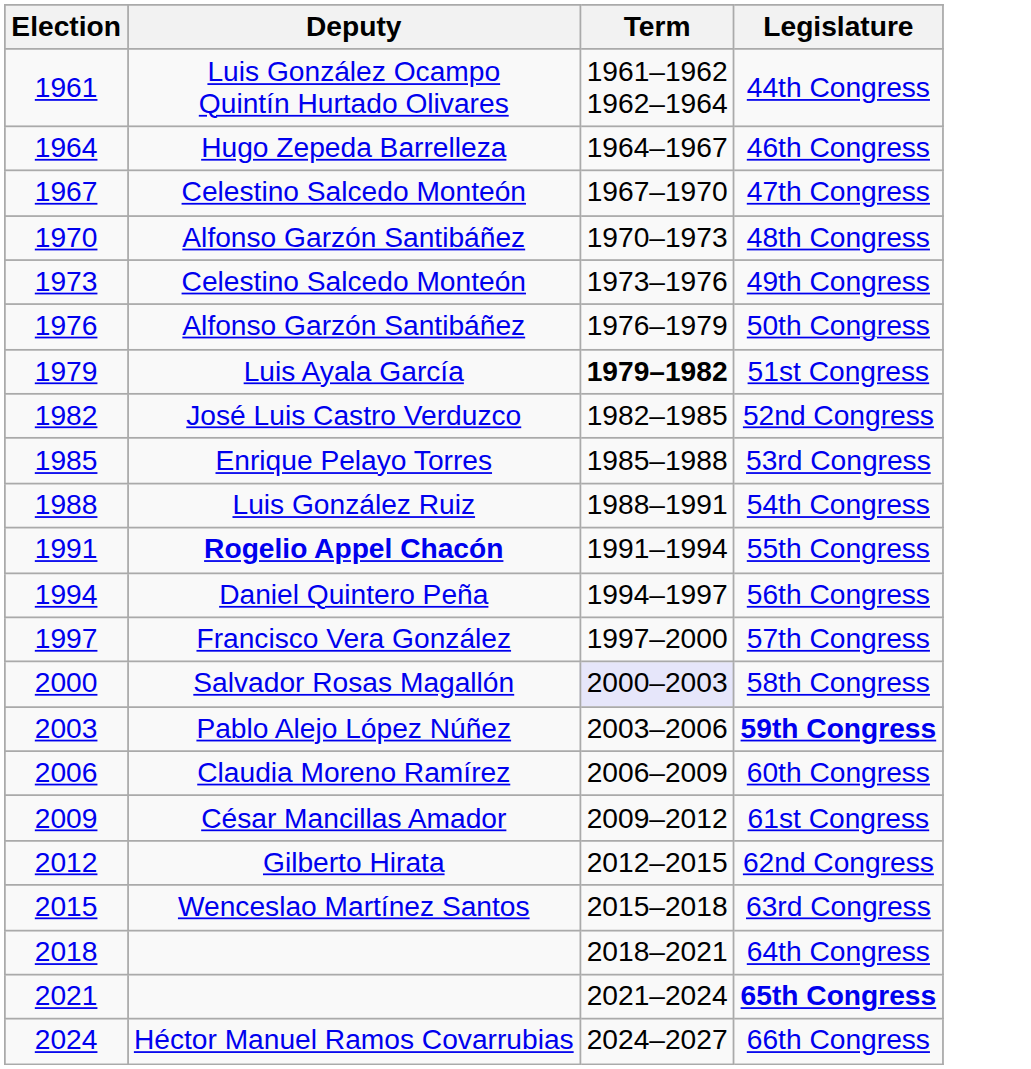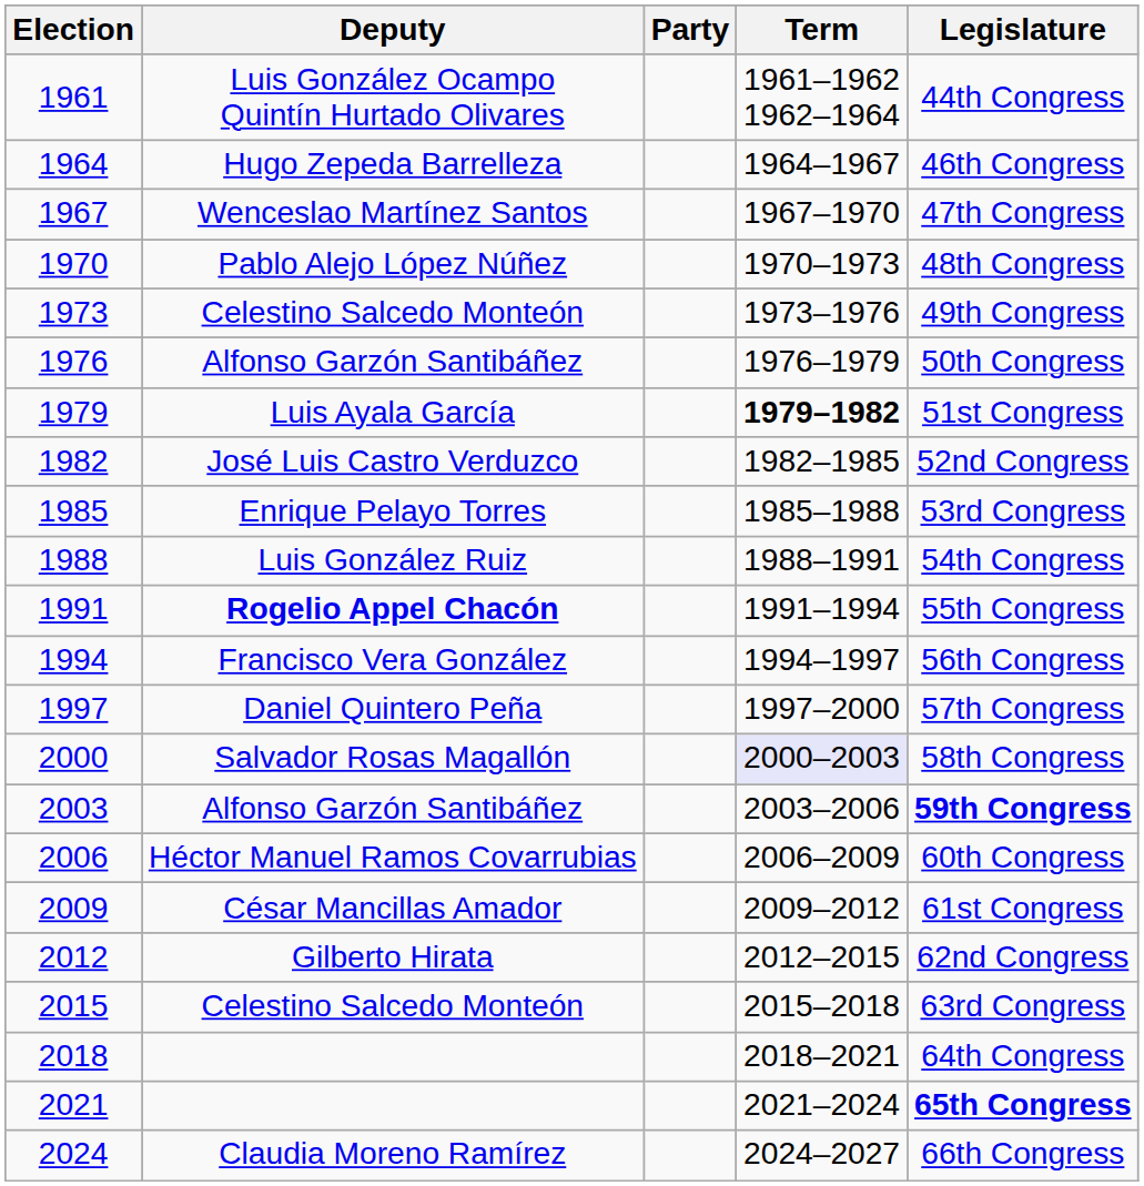 <table class="wikitable sortable" style="text-align: center">
 <tr>
 <th>Election</th>
 <th class="unsortable">Deputy</th>
+<th class="unsortable">Party</th>
 <th class="unsortable">Term</th>
 <th class="unsortable">Legislature</th>
 </tr>
 <tr>
 <td><a href='#'>1961</a></td>
 <td><a href='#'>Luis González Ocampo</a><br><a href='#'>Quintín Hurtado Olivares</a></td>
+<td></td>
 <td>1961–1962<br>1962–1964</td>
 <td><a href='#'>44th Congress</a></td>
 </tr>
 <tr>
 <td><a href='#'>1964</a></td>
 <td><a href='#'>Hugo Zepeda Barrelleza</a></td>
+<td></td>
 <td>1964–1967</td>
 <td><a href='#'>46th Congress</a></td>
 </tr>
 <tr>
 <td><a href='#'>1967</a></td>
-<td><a href='#'>Celestino Salcedo Monteón</a></td>
+<td><a href='#'>Wenceslao Martínez Santos</a></td>
+<td></td>
 <td>1967–1970</td>
 <td><a href='#'>47th Congress</a></td>
 </tr>
 <tr>
 <td><a href='#'>1970</a></td>
-<td><a href='#'>Alfonso Garzón Santibáñez</a></td>
+<td><a href='#'>Pablo Alejo López Núñez</a></td>
+<td></td>
 <td>1970–1973</td>
 <td><a href='#'>48th Congress</a></td>
 </tr>
 <tr>
 <td><a href='#'>1973</a></td>
 <td><a href='#'>Celestino Salcedo Monteón</a></td>
+<td></td>
 <td>1973–1976</td>
 <td><a href='#'>49th Congress</a></td>
 </tr>
 <tr>
 <td><a href='#'>1976</a></td>
 <td><a href='#'>Alfonso Garzón Santibáñez</a></td>
+<td></td>
 <td>1976–1979</td>
 <td><a href='#'>50th Congress</a></td>
 </tr>
 <tr>
 <td><a href='#'>1979</a></td>
 <td><a href='#'>Luis Ayala García</a></td>
+<td></td>
 <td><strong>1979–1982</strong></td>
 <td><a href='#'>51st Congress</a></td>
 </tr>
 <tr>
 <td><a href='#'>1982</a></td>
 <td><a href='#'>José Luis Castro Verduzco</a></td>
+<td></td>
 <td>1982–1985</td>
 <td><a href='#'>52nd Congress</a></td>
 </tr>
 <tr>
 <td><a href='#'>1985</a></td>
 <td><a href='#'>Enrique Pelayo Torres</a></td>
+<td></td>
 <td>1985–1988</td>
 <td><a href='#'>53rd Congress</a></td>
 </tr>
 <tr>
 <td><a href='#'>1988</a></td>
 <td><a href='#'>Luis González Ruiz</a></td>
+<td></td>
 <td>1988–1991</td>
 <td><a href='#'>54th Congress</a></td>
 </tr>
 <tr>
 <td><a href='#'>1991</a></td>
 <td><strong><a href='#'>Rogelio Appel Chacón</a></strong></td>
+<td></td>
 <td>1991–1994</td>
 <td><a href='#'>55th Congress</a></td>
 </tr>
 <tr>
 <td><a href='#'>1994</a></td>
-<td><a href='#'>Daniel Quintero Peña</a></td>
+<td><a href='#'>Francisco Vera González</a></td>
+<td></td>
 <td>1994–1997</td>
 <td><a href='#'>56th Congress</a></td>
 </tr>
 <tr>
 <td><a href='#'>1997</a></td>
-<td><a href='#'>Francisco Vera González</a></td>
+<td><a href='#'>Daniel Quintero Peña</a></td>
+<td></td>
 <td>1997–2000</td>
 <td><a href='#'>57th Congress</a></td>
 </tr>
 <tr>
 <td><a href='#'>2000</a></td>
 <td><a href='#'>Salvador Rosas Magallón</a></td>
+<td></td>
 <td style="background: lavender;">2000–2003</td>
 <td><a href='#'>58th Congress</a></td>
 </tr>
 <tr>
 <td><a href='#'>2003</a></td>
-<td><a href='#'>Pablo Alejo López Núñez</a></td>
+<td><a href='#'>Alfonso Garzón Santibáñez</a></td>
+<td></td>
 <td>2003–2006</td>
 <td><strong><a href='#'>59th Congress</a></strong></td>
 </tr>
 <tr>
 <td><a href='#'>2006</a></td>
-<td><a href='#'>Claudia Moreno Ramírez</a></td>
+<td><a href='#'>Héctor Manuel Ramos Covarrubias</a></td>
+<td></td>
 <td>2006–2009</td>
 <td><a href='#'>60th Congress</a></td>
 </tr>
 <tr>
 <td><a href='#'>2009</a></td>
 <td><a href='#'>César Mancillas Amador</a></td>
+<td></td>
 <td>2009–2012</td>
 <td><a href='#'>61st Congress</a></td>
 </tr>
 <tr>
 <td><a href='#'>2012</a></td>
 <td><a href='#'>Gilberto Hirata</a></td>
+<td></td>
 <td>2012–2015</td>
 <td><a href='#'>62nd Congress</a></td>
 </tr>
 <tr>
 <td><a href='#'>2015</a></td>
-<td><a href='#'>Wenceslao Martínez Santos</a></td>
+<td><a href='#'>Celestino Salcedo Monteón</a></td>
+<td></td>
 <td>2015–2018</td>
 <td><a href='#'>63rd Congress</a></td>
 </tr>
 <tr>
 <td><a href='#'>2018</a></td>
+<td></td>
 <td></td>
 <td>2018–2021</td>
 <td><a href='#'>64th Congress</a></td>
 </tr>
 <tr>
 <td><a href='#'>2021</a></td>
 <td><br></td>
+<td></td>
 <td>2021–2024</td>
 <td><strong><a href='#'>65th Congress</a></strong></td>
 </tr>
 <tr>
 <td><a href='#'>2024</a></td>
-<td><a href='#'>Héctor Manuel Ramos Covarrubias</a></td>
+<td><a href='#'>Claudia Moreno Ramírez</a></td>
+<td></td>
 <td>2024–2027</td>
 <td><a href='#'>66th Congress</a></td>
 </tr>
 </table>
